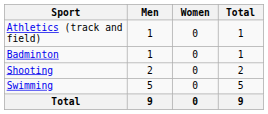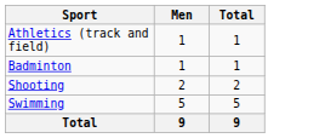 <table class="wikitable sortable" style="text-align:center;">
 <tr>
 <th width=160>Sport</th>
 <th width=55>Men</th>
-<th width=55>Women</th>
 <th width=55>Total</th>
 </tr>
 <tr>
 <td align=left><a href='#'>Athletics</a> (track and field)</td>
 <td>1</td>
-<td>0</td>
 <td>1</td>
 </tr>
 <tr>
 <td align=left><a href='#'>Badminton</a></td>
 <td>1</td>
-<td>0</td>
 <td>1</td>
 </tr>
 <tr>
 <td align=left><a href='#'>Shooting</a></td>
 <td>2</td>
-<td>0</td>
 <td>2</td>
 </tr>
 <tr>
 <td align=left><a href='#'>Swimming</a></td>
 <td>5</td>
-<td>0</td>
 <td>5</td>
 </tr>
 <tr>
 <th>Total</th>
 <th>9</th>
-<th>0</th>
 <th>9</th>
 </tr>
 </table>
